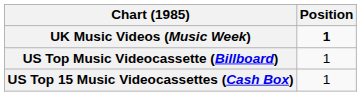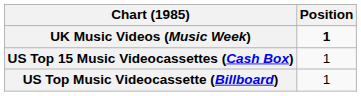 <table class="wikitable plainrowheaders" style="text-align:center">
 <tr>
 <th>Chart (1985)</th>
 <th>Position</th>
 </tr>
 <tr>
 <th scope="row">UK Music Videos (<em>Music Week</em>)</th>
 <td><strong>1</strong></td>
 </tr>
 <tr>
+<th scope="row">US Top 15 Music Videocassettes (<em><a href='#'>Cash Box</a></em>)</th>
+<td align="center">1</td>
+</tr>
+<tr>
 <th scope="row">US Top Music Videocassette (<em><a href='#'>Billboard</a></em>)</th>
 <td>1</td>
 </tr>
-<tr>
-<th scope="row">US Top 15 Music Videocassettes (<em><a href='#'>Cash Box</a></em>)</th>
-<td align="center">1</td>
-</tr>
 </table>
